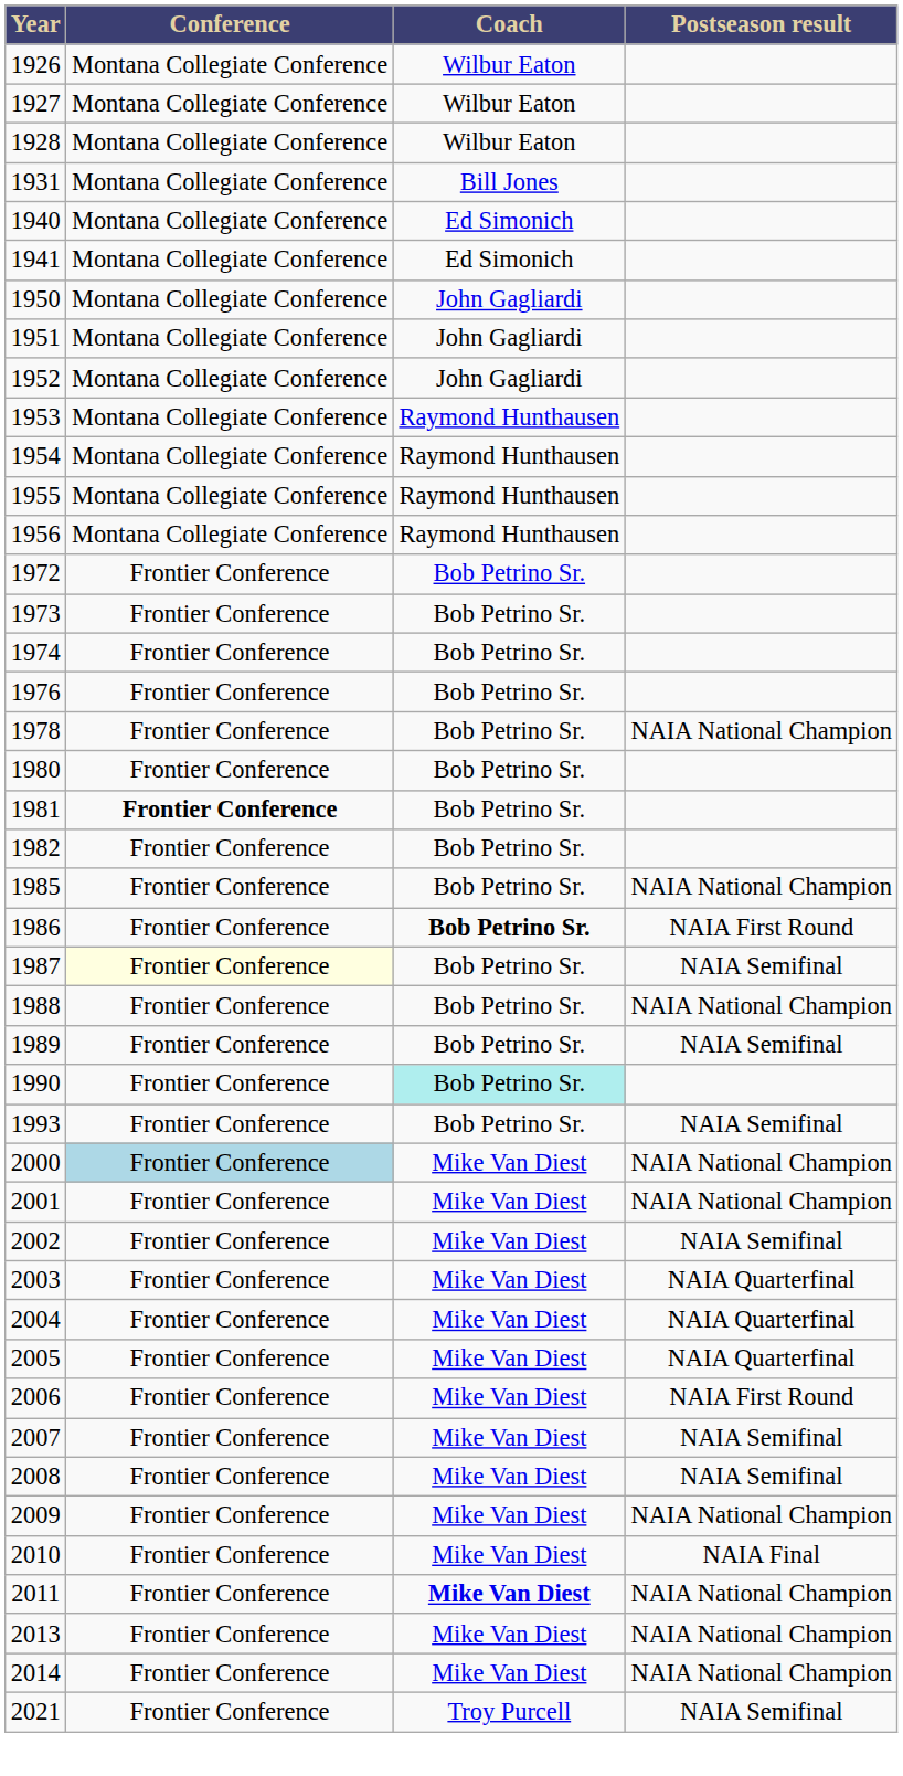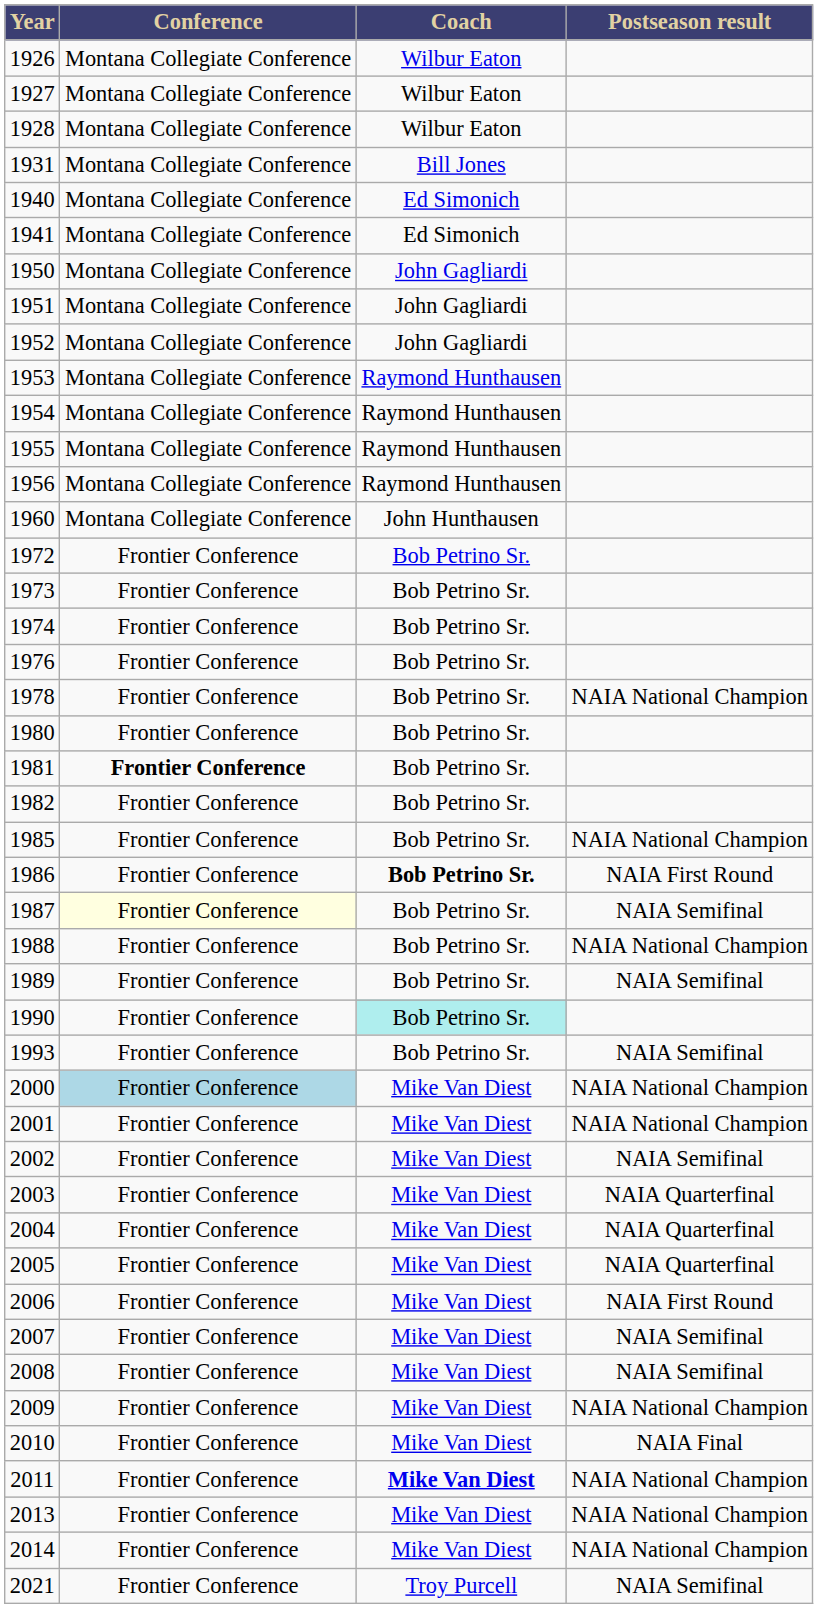 <table class="wikitable sortable" style="text-align: center;">
 <tr>
 <th style="background:#3B3E72; color:#E2D2A3;">Year</th>
 <th style="background:#3B3E72; color:#E2D2A3;">Conference</th>
 <th style="background:#3B3E72; color:#E2D2A3;">Coach</th>
 <th style="background:#3B3E72; color:#E2D2A3;">Postseason result</th>
 </tr>
 <tr>
 <td>1926</td>
 <td>Montana Collegiate Conference</td>
 <td><a href='#'>Wilbur Eaton</a></td>
 <td></td>
 </tr>
 <tr>
 <td>1927</td>
 <td>Montana Collegiate Conference</td>
 <td>Wilbur Eaton</td>
 <td></td>
 </tr>
 <tr>
 <td>1928</td>
 <td>Montana Collegiate Conference</td>
 <td>Wilbur Eaton</td>
 <td></td>
 </tr>
 <tr>
 <td>1931</td>
 <td>Montana Collegiate Conference</td>
 <td><a href='#'>Bill Jones</a></td>
 <td></td>
 </tr>
 <tr>
 <td>1940</td>
 <td>Montana Collegiate Conference</td>
 <td><a href='#'>Ed Simonich</a></td>
 <td></td>
 </tr>
 <tr>
 <td>1941</td>
 <td>Montana Collegiate Conference</td>
 <td>Ed Simonich</td>
 <td></td>
 </tr>
 <tr>
 <td>1950</td>
 <td>Montana Collegiate Conference</td>
 <td><a href='#'>John Gagliardi</a></td>
 <td></td>
 </tr>
 <tr>
 <td>1951</td>
 <td>Montana Collegiate Conference</td>
 <td>John Gagliardi</td>
 <td></td>
 </tr>
 <tr>
 <td>1952</td>
 <td>Montana Collegiate Conference</td>
 <td>John Gagliardi</td>
 <td></td>
 </tr>
 <tr>
 <td>1953</td>
 <td>Montana Collegiate Conference</td>
 <td><a href='#'>Raymond Hunthausen</a></td>
 <td></td>
 </tr>
 <tr>
 <td>1954</td>
 <td>Montana Collegiate Conference</td>
 <td>Raymond Hunthausen</td>
 <td></td>
 </tr>
 <tr>
 <td>1955</td>
 <td>Montana Collegiate Conference</td>
 <td>Raymond Hunthausen</td>
 <td></td>
 </tr>
 <tr>
 <td>1956</td>
 <td>Montana Collegiate Conference</td>
 <td>Raymond Hunthausen</td>
+<td></td>
+</tr>
+<tr>
+<td>1960</td>
+<td>Montana Collegiate Conference</td>
+<td>John Hunthausen</td>
 <td></td>
 </tr>
 <tr>
 <td>1972</td>
 <td>Frontier Conference</td>
 <td><a href='#'>Bob Petrino Sr.</a></td>
 <td></td>
 </tr>
 <tr>
 <td>1973</td>
 <td>Frontier Conference</td>
 <td>Bob Petrino Sr.</td>
 <td></td>
 </tr>
 <tr>
 <td>1974</td>
 <td>Frontier Conference</td>
 <td>Bob Petrino Sr.</td>
 <td></td>
 </tr>
 <tr>
 <td>1976</td>
 <td>Frontier Conference</td>
 <td>Bob Petrino Sr.</td>
 <td></td>
 </tr>
 <tr>
 <td>1978</td>
 <td>Frontier Conference</td>
 <td>Bob Petrino Sr.</td>
 <td>NAIA National Champion</td>
 </tr>
 <tr>
 <td>1980</td>
 <td>Frontier Conference</td>
 <td>Bob Petrino Sr.</td>
 <td></td>
 </tr>
 <tr>
 <td>1981</td>
 <td><strong>Frontier Conference</strong></td>
 <td>Bob Petrino Sr.</td>
 <td></td>
 </tr>
 <tr>
 <td>1982</td>
 <td>Frontier Conference</td>
 <td>Bob Petrino Sr.</td>
 <td></td>
 </tr>
 <tr>
 <td>1985</td>
 <td>Frontier Conference</td>
 <td>Bob Petrino Sr.</td>
 <td>NAIA National Champion</td>
 </tr>
 <tr>
 <td>1986</td>
 <td>Frontier Conference</td>
 <td><strong>Bob Petrino Sr.</strong></td>
 <td>NAIA First Round</td>
 </tr>
 <tr>
 <td>1987</td>
 <td style="background: lightyellow;">Frontier Conference</td>
 <td>Bob Petrino Sr.</td>
 <td>NAIA Semifinal</td>
 </tr>
 <tr>
 <td>1988</td>
 <td>Frontier Conference</td>
 <td>Bob Petrino Sr.</td>
 <td>NAIA National Champion</td>
 </tr>
 <tr>
 <td>1989</td>
 <td>Frontier Conference</td>
 <td>Bob Petrino Sr.</td>
 <td>NAIA Semifinal</td>
 </tr>
 <tr>
 <td>1990</td>
 <td>Frontier Conference</td>
 <td style="background: paleturquoise;">Bob Petrino Sr.</td>
 <td></td>
 </tr>
 <tr>
 <td>1993</td>
 <td>Frontier Conference</td>
 <td>Bob Petrino Sr.</td>
 <td>NAIA Semifinal</td>
 </tr>
 <tr>
 <td>2000</td>
 <td style="background: lightblue;">Frontier Conference</td>
 <td><a href='#'>Mike Van Diest</a></td>
 <td>NAIA National Champion</td>
 </tr>
 <tr>
 <td>2001</td>
 <td>Frontier Conference</td>
 <td><a href='#'>Mike Van Diest</a></td>
 <td>NAIA National Champion</td>
 </tr>
 <tr>
 <td>2002</td>
 <td>Frontier Conference</td>
 <td><a href='#'>Mike Van Diest</a></td>
 <td>NAIA Semifinal</td>
 </tr>
 <tr>
 <td>2003</td>
 <td>Frontier Conference</td>
 <td><a href='#'>Mike Van Diest</a></td>
 <td>NAIA Quarterfinal</td>
 </tr>
 <tr>
 <td>2004</td>
 <td>Frontier Conference</td>
 <td><a href='#'>Mike Van Diest</a></td>
 <td>NAIA Quarterfinal</td>
 </tr>
 <tr>
 <td>2005</td>
 <td>Frontier Conference</td>
 <td><a href='#'>Mike Van Diest</a></td>
 <td>NAIA Quarterfinal</td>
 </tr>
 <tr>
 <td>2006</td>
 <td>Frontier Conference</td>
 <td><a href='#'>Mike Van Diest</a></td>
 <td>NAIA First Round</td>
 </tr>
 <tr>
 <td>2007</td>
 <td>Frontier Conference</td>
 <td><a href='#'>Mike Van Diest</a></td>
 <td>NAIA Semifinal</td>
 </tr>
 <tr>
 <td>2008</td>
 <td>Frontier Conference</td>
 <td><a href='#'>Mike Van Diest</a></td>
 <td>NAIA Semifinal</td>
 </tr>
 <tr>
 <td>2009</td>
 <td>Frontier Conference</td>
 <td><a href='#'>Mike Van Diest</a></td>
 <td>NAIA National Champion</td>
 </tr>
 <tr>
 <td>2010</td>
 <td>Frontier Conference</td>
 <td><a href='#'>Mike Van Diest</a></td>
 <td>NAIA Final</td>
 </tr>
 <tr>
 <td>2011</td>
 <td>Frontier Conference</td>
 <td><strong><a href='#'>Mike Van Diest</a></strong></td>
 <td>NAIA National Champion</td>
 </tr>
 <tr>
 <td>2013</td>
 <td>Frontier Conference</td>
 <td><a href='#'>Mike Van Diest</a></td>
 <td>NAIA National Champion</td>
 </tr>
 <tr>
 <td>2014</td>
 <td>Frontier Conference</td>
 <td><a href='#'>Mike Van Diest</a></td>
 <td>NAIA National Champion</td>
 </tr>
 <tr>
 <td>2021</td>
 <td>Frontier Conference</td>
 <td><a href='#'>Troy Purcell</a></td>
 <td>NAIA Semifinal</td>
 </tr>
 <tr>
 </tr>
 </table>
